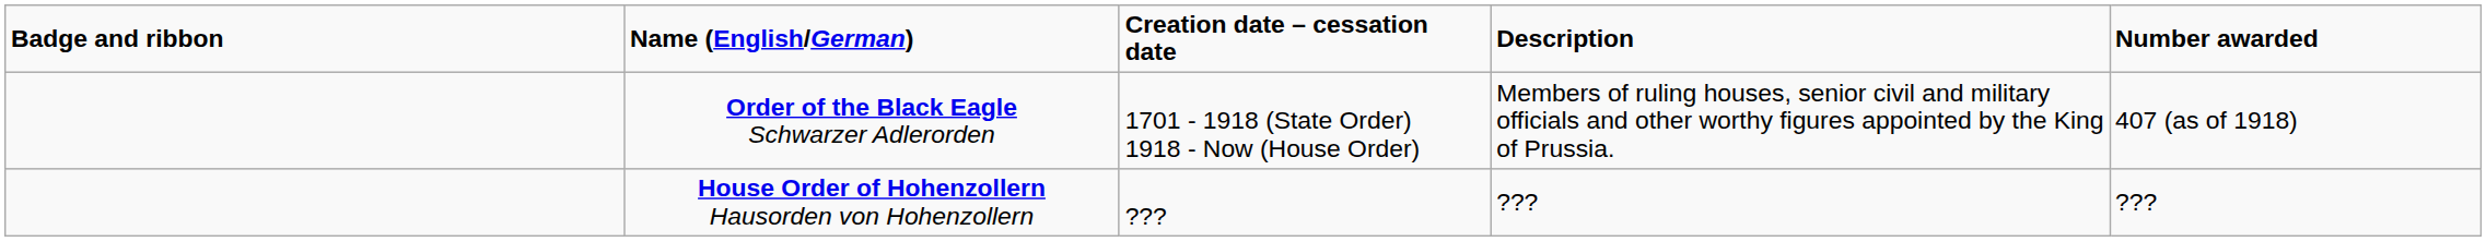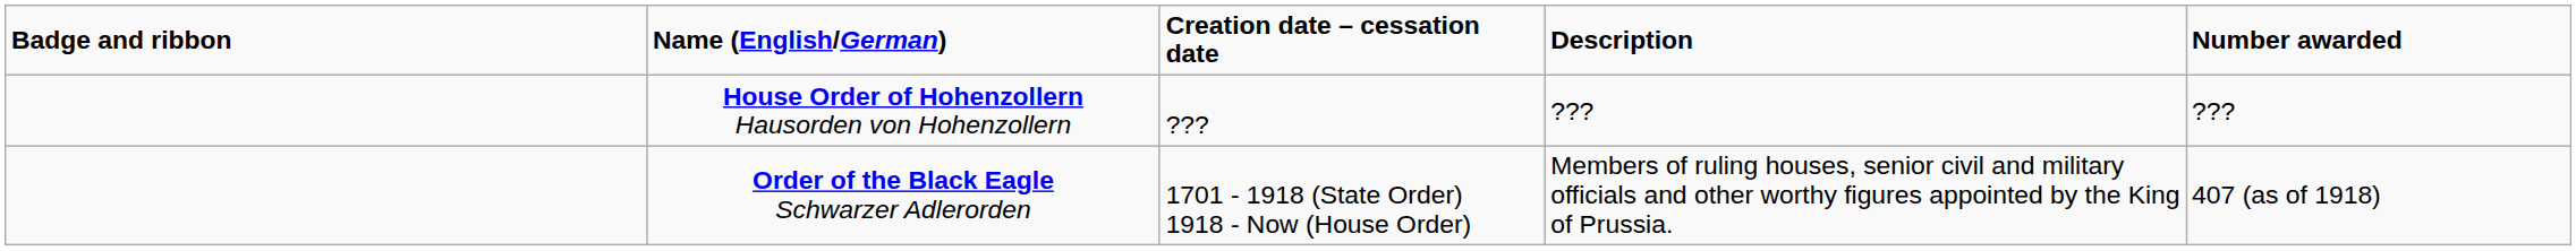 <table class="wikitable" width="100%">
 <tr>
 <td width="25%"><strong>Badge and ribbon</strong></td>
 <td width="20%"><strong>Name (<a href='#'>English</a>/<em><a href='#'>German</a></em>)</strong></td>
 <td width="15%"><strong>Creation date – cessation date</strong></td>
 <td width="25%"><strong>Description</strong></td>
 <td width="15%"><strong>Number awarded</strong></td>
 </tr>
+<tr {| class="wikitable" width="100%">
+<td></td>
+<td style="text-align:center;"><strong><a href='#'>House Order of Hohenzollern</a></strong><br><em>Hausorden von Hohenzollern</em></td>
+<td><br>???</td>
+<td>???</td>
+<td>???</td>
+</tr>
 <tr>
 <td></td>
 <td style="text-align:center;"><strong><a href='#'>Order of the Black Eagle</a></strong><br><em>Schwarzer Adlerorden</em></td>
 <td><br>1701 - 1918 (State Order)<br>1918 - Now (House Order)</td>
 <td>Members of ruling houses, senior civil and military officials and other worthy figures appointed by the King of Prussia.</td>
 <td>407 (as of 1918)</td>
 </tr>
-<tr {| class="wikitable" width="100%">
-<td></td>
-<td style="text-align:center;"><strong><a href='#'>House Order of Hohenzollern</a></strong><br><em>Hausorden von Hohenzollern</em></td>
-<td><br>???</td>
-<td>???</td>
-<td>???</td>
-</tr>
 </table>
